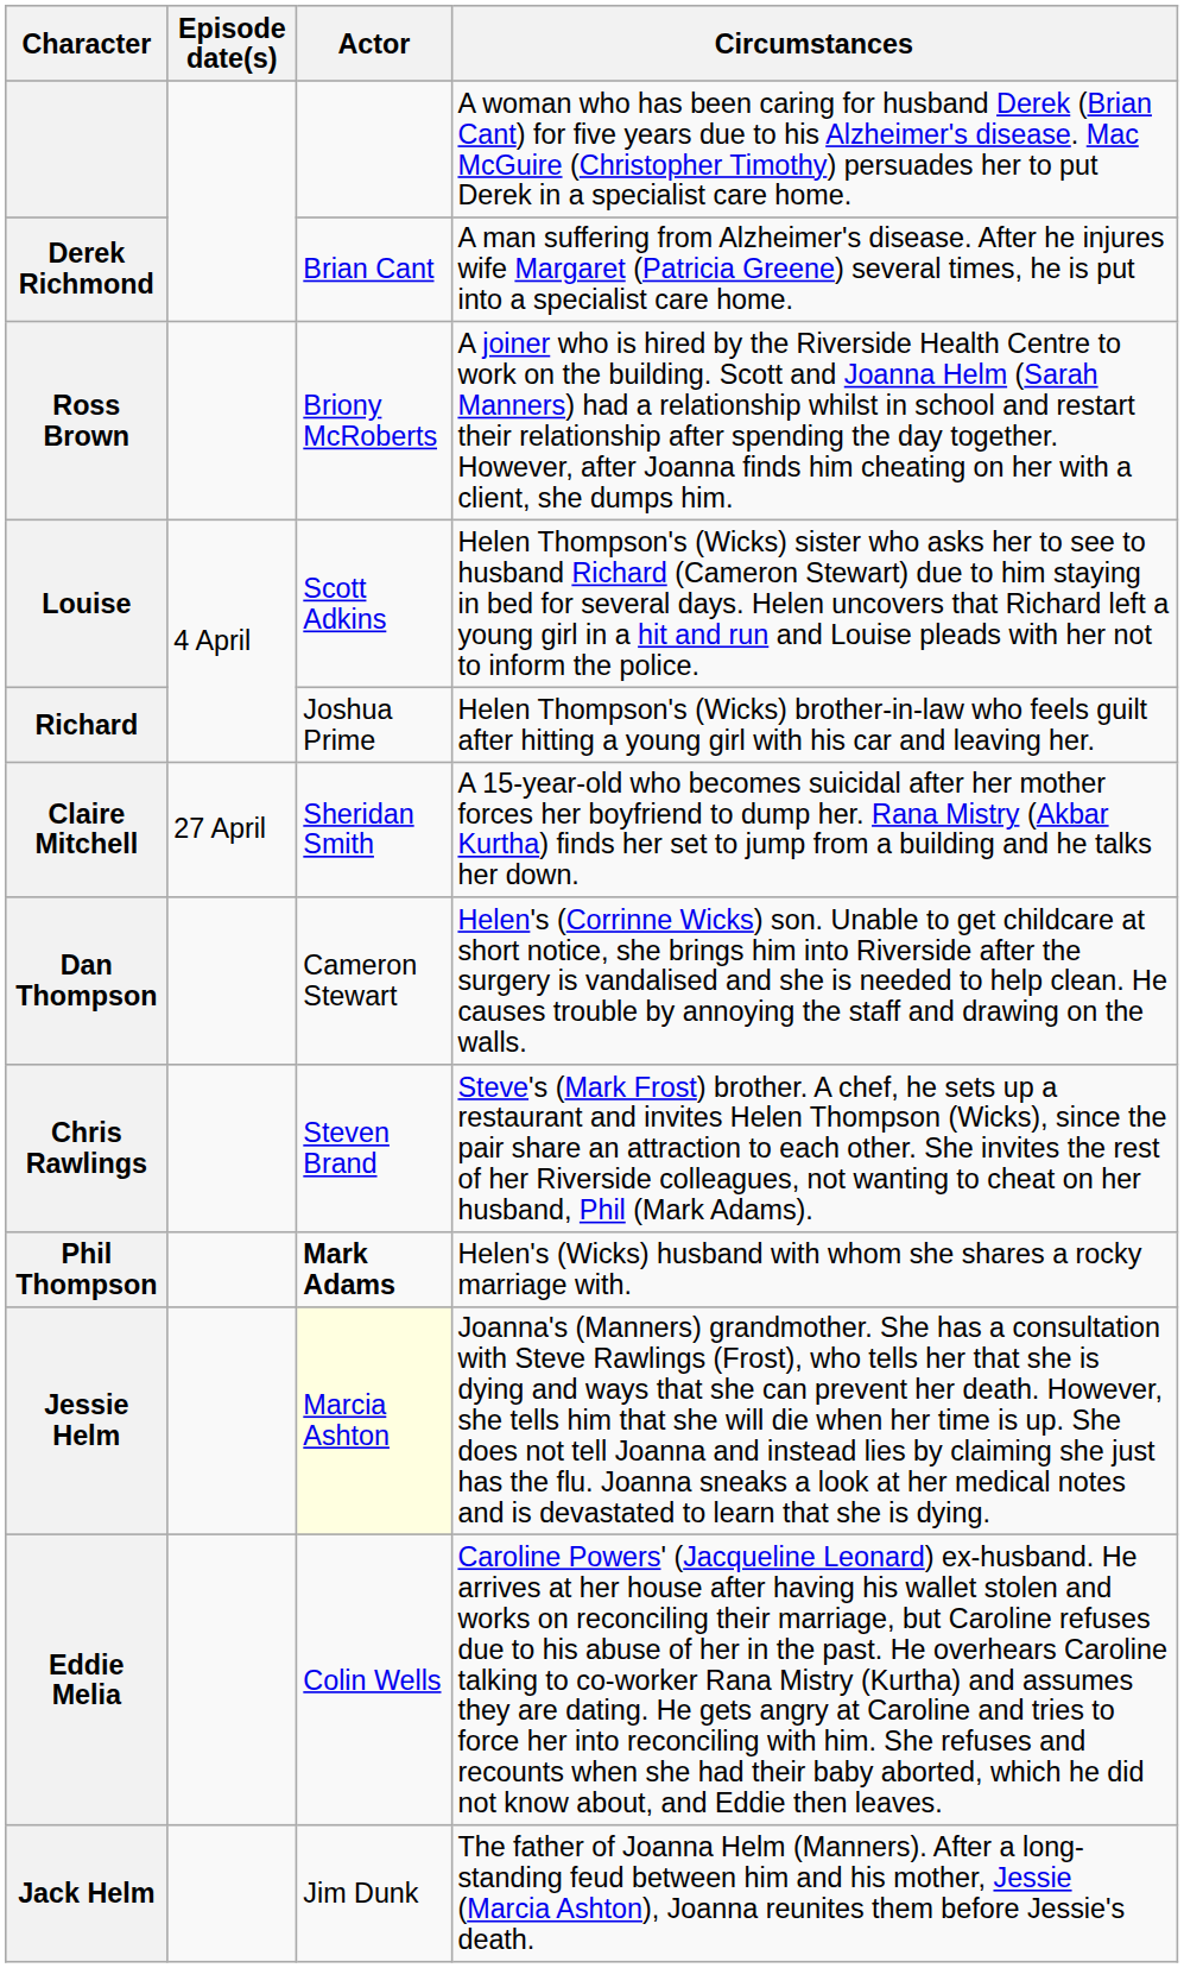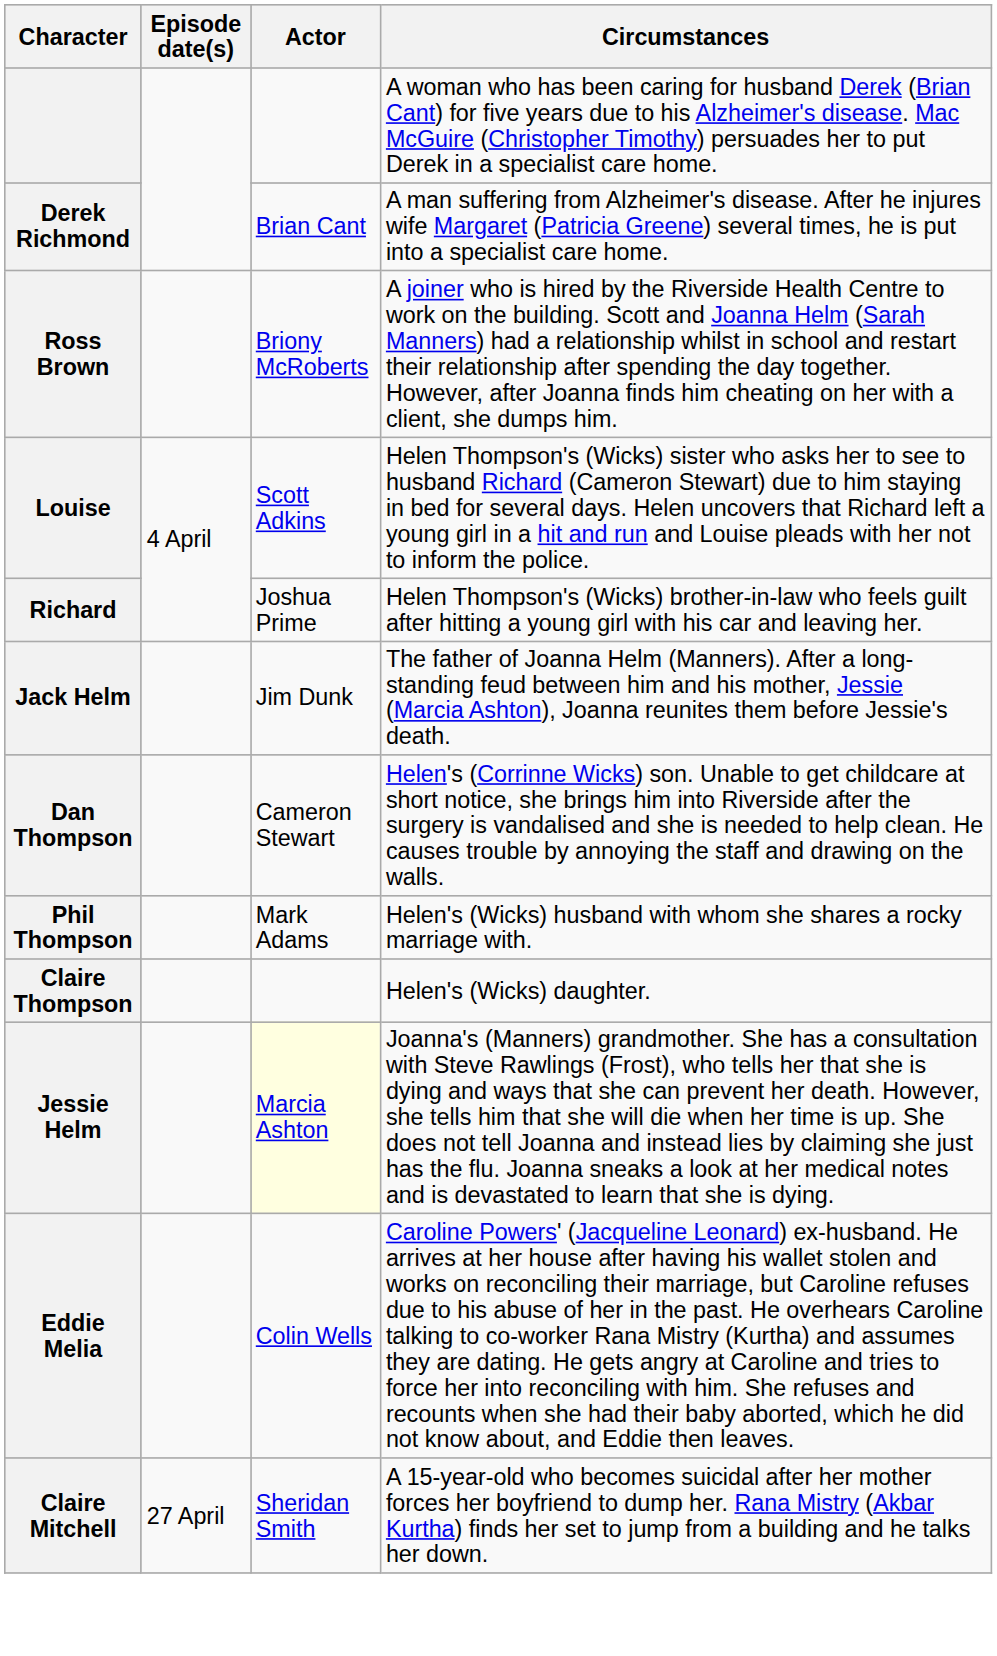 <table class="wikitable plainrowheaders" style="font-size:90%">
 <tr>
 <th scope="col">Character</th>
 <th scope="col">Episode date(s)</th>
 <th scope="col">Actor</th>
 <th scope="col">Circumstances</th>
 </tr>
 <tr>
 <th scope="row"> </th>
 <td rowspan="2"></td>
 <td></td>
 <td>A woman who has been caring for husband <a href='#'>Derek</a> (<a href='#'>Brian Cant</a>) for five years due to his <a href='#'>Alzheimer's disease</a>. <a href='#'>Mac McGuire</a> (<a href='#'>Christopher Timothy</a>) persuades her to put Derek in a specialist care home.</td>
 </tr>
 <tr>
 <th scope="row">Derek Richmond </th>
 <td><a href='#'>Brian Cant</a></td>
 <td>A man suffering from Alzheimer's disease. After he injures wife <a href='#'>Margaret</a> (<a href='#'>Patricia Greene</a>) several times, he is put into a specialist care home.</td>
 </tr>
 <tr>
 <th scope="row">Ross Brown </th>
 <td></td>
 <td><a href='#'>Briony McRoberts</a></td>
 <td>A <a href='#'>joiner</a> who is hired by the Riverside Health Centre to work on the building. Scott and <a href='#'>Joanna Helm</a> (<a href='#'>Sarah Manners</a>) had a relationship whilst in school and restart their relationship after spending the day together. However, after Joanna finds him cheating on her with a client, she dumps him.</td>
 </tr>
 <tr>
 <th scope="row">Louise </th>
 <td rowspan="2">4 April</td>
 <td><a href='#'>Scott Adkins</a></td>
 <td>Helen Thompson's (Wicks) sister who asks her to see to husband <a href='#'>Richard</a> (Cameron Stewart) due to him staying in bed for several days. Helen uncovers that Richard left a young girl in a <a href='#'>hit and run</a> and Louise pleads with her not to inform the police.</td>
 </tr>
 <tr>
 <th scope="row">Richard </th>
 <td>Joshua Prime</td>
 <td>Helen Thompson's (Wicks) brother-in-law who feels guilt after hitting a young girl with his car and leaving her.</td>
 </tr>
 <tr>
-<th scope="row">Claire Mitchell </th>
-<td>27 April</td>
-<td><a href='#'>Sheridan Smith</a></td>
-<td>A 15-year-old who becomes suicidal after her mother forces her boyfriend to dump her. <a href='#'>Rana Mistry</a> (<a href='#'>Akbar Kurtha</a>) finds her set to jump from a building and he talks her down.</td>
+<th scope="row">Jack Helm </th>
+<td><br> </td>
+<td>Jim Dunk</td>
+<td>The father of Joanna Helm (Manners). After a long-standing feud between him and his mother, <a href='#'>Jessie</a> (<a href='#'>Marcia Ashton</a>), Joanna reunites them before Jessie's death.</td>
 </tr>
 <tr>
 <th scope="row">Dan Thompson </th>
 <td><br></td>
 <td>Cameron Stewart</td>
 <td><a href='#'>Helen</a>'s (<a href='#'>Corrinne Wicks</a>) son. Unable to get childcare at short notice, she brings him into Riverside after the surgery is vandalised and she is needed to help clean. He causes trouble by annoying the staff and drawing on the walls.</td>
 </tr>
 <tr>
-<th scope="row">Chris Rawlings </th>
+<th scope="row">Phil Thompson </th>
 <td><br></td>
-<td><a href='#'>Steven Brand</a></td>
-<td><a href='#'>Steve</a>'s (<a href='#'>Mark Frost</a>) brother. A chef, he sets up a restaurant and invites Helen Thompson (Wicks), since the pair share an attraction to each other. She invites the rest of her Riverside colleagues, not wanting to cheat on her husband, <a href='#'>Phil</a> (Mark Adams).</td>
+<td>Mark Adams</td>
+<td>Helen's (Wicks) husband with whom she shares a rocky marriage with.</td>
 </tr>
 <tr>
-<th scope="row">Phil Thompson </th>
+<th scope="row">Claire Thompson </th>
 <td><br></td>
-<td><strong>Mark Adams</strong></td>
-<td>Helen's (Wicks) husband with whom she shares a rocky marriage with.</td>
+<td></td>
+<td>Helen's (Wicks) daughter.</td>
 </tr>
 <tr>
 <th scope="row">Jessie Helm </th>
 <td></td>
 <td style="background: lightyellow;"><a href='#'>Marcia Ashton</a></td>
 <td>Joanna's (Manners) grandmother. She has a consultation with Steve Rawlings (Frost), who tells her that she is dying and ways that she can prevent her death. However, she tells him that she will die when her time is up. She does not tell Joanna and instead lies by claiming she just has the flu. Joanna sneaks a look at her medical notes and is devastated to learn that she is dying.</td>
 </tr>
 <tr>
 <th scope="row">Eddie Melia </th>
 <td></td>
 <td><a href='#'>Colin Wells</a></td>
 <td><a href='#'>Caroline Powers</a>' (<a href='#'>Jacqueline Leonard</a>) ex-husband. He arrives at her house after having his wallet stolen and works on reconciling their marriage, but Caroline refuses due to his abuse of her in the past. He overhears Caroline talking to co-worker Rana Mistry (Kurtha) and assumes they are dating. He gets angry at Caroline and tries to force her into reconciling with him. She refuses and recounts when she had their baby aborted, which he did not know about, and Eddie then leaves.</td>
 </tr>
 <tr>
-<th scope="row">Jack Helm </th>
-<td><br> </td>
-<td>Jim Dunk</td>
-<td>The father of Joanna Helm (Manners). After a long-standing feud between him and his mother, <a href='#'>Jessie</a> (<a href='#'>Marcia Ashton</a>), Joanna reunites them before Jessie's death.</td>
+<th scope="row">Claire Mitchell </th>
+<td>27 April</td>
+<td><a href='#'>Sheridan Smith</a></td>
+<td>A 15-year-old who becomes suicidal after her mother forces her boyfriend to dump her. <a href='#'>Rana Mistry</a> (<a href='#'>Akbar Kurtha</a>) finds her set to jump from a building and he talks her down.</td>
 </tr>
 </table>
